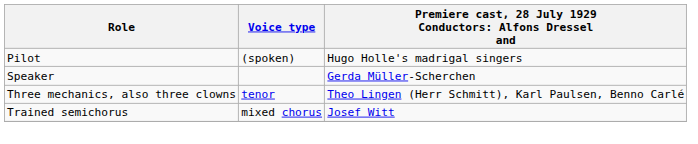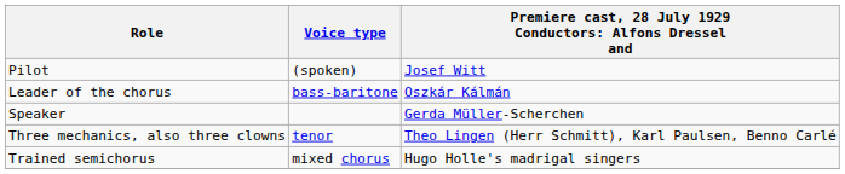 <table class="wikitable">
 <tr>
 <th>Role</th>
 <th><a href='#'>Voice type</a></th>
 <th>Premiere cast, 28 July 1929<br>Conductors: Alfons Dressel<br>and </th>
 </tr>
 <tr>
 <td>Pilot</td>
 <td>(spoken)</td>
-<td>Hugo Holle's madrigal singers</td>
+<td><a href='#'>Josef Witt</a></td>
+</tr>
+<tr>
+<td>Leader of the chorus</td>
+<td><a href='#'>bass-baritone</a></td>
+<td><a href='#'>Oszkár Kálmán</a></td>
 </tr>
 <tr>
 <td>Speaker</td>
 <td></td>
 <td><a href='#'>Gerda Müller</a>-Scherchen</td>
 </tr>
 <tr>
 <td>Three mechanics, also three clowns</td>
 <td><a href='#'>tenor</a></td>
 <td><a href='#'>Theo Lingen</a> (Herr Schmitt), Karl Paulsen, Benno Carlé</td>
 </tr>
 <tr>
 <td>Trained semichorus</td>
 <td>mixed <a href='#'>chorus</a></td>
-<td><a href='#'>Josef Witt</a></td>
+<td>Hugo Holle's madrigal singers</td>
 </tr>
 <tr>
 </tr>
 </table>
